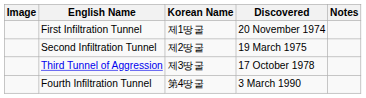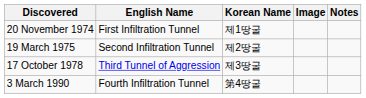 <table class="wikitable">
 <tr>
-<th>Image</th>
+<th>Discovered</th>
 <th>English Name</th>
 <th>Korean Name</th>
-<th>Discovered</th>
+<th>Image</th>
 <th>Notes</th>
 </tr>
 <tr>
-<td></td>
+<td>20 November 1974</td>
 <td>First Infiltration Tunnel</td>
 <td>제1땅굴</td>
-<td>20 November 1974</td>
+<td></td>
 <td></td>
 </tr>
 <tr>
-<td></td>
+<td>19 March 1975</td>
 <td>Second Infiltration Tunnel</td>
 <td>제2땅굴</td>
-<td>19 March 1975</td>
+<td></td>
 <td></td>
 </tr>
 <tr>
-<td></td>
+<td>17 October 1978</td>
 <td><a href='#'>Third Tunnel of Aggression</a></td>
 <td>제3땅굴</td>
-<td>17 October 1978</td>
+<td></td>
 <td></td>
 </tr>
 <tr>
-<td></td>
+<td>3 March 1990</td>
 <td>Fourth Infiltration Tunnel</td>
 <td>第4땅굴</td>
-<td>3 March 1990</td>
+<td></td>
 <td></td>
 </tr>
 </table>
